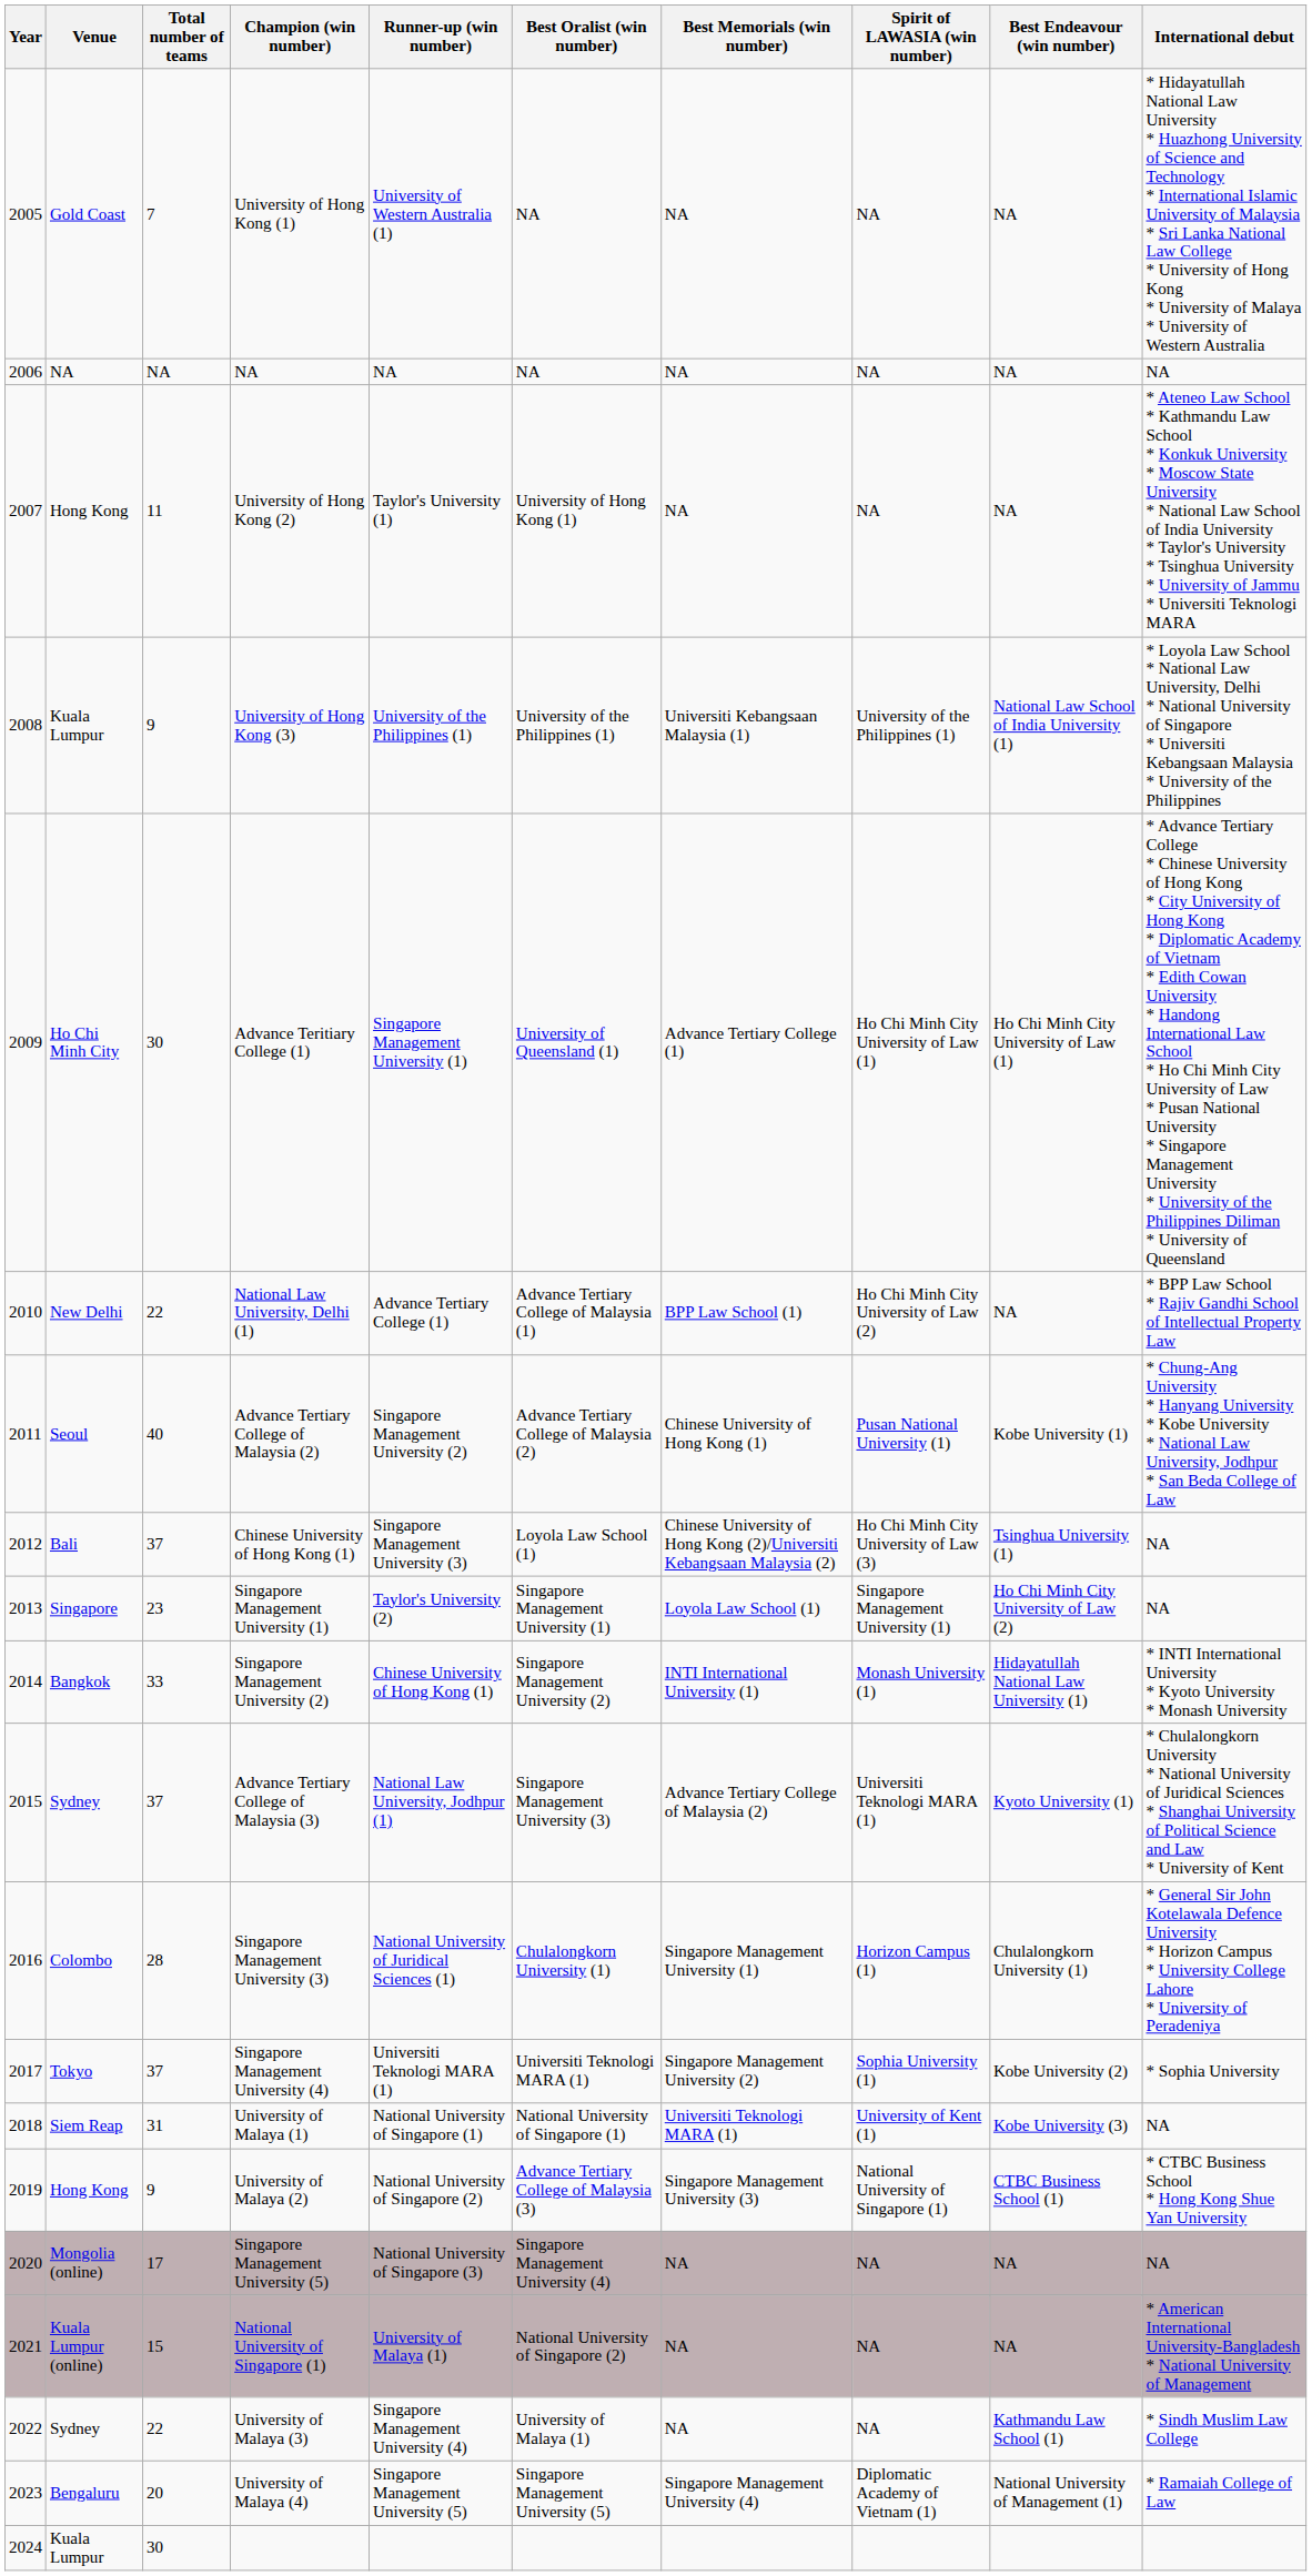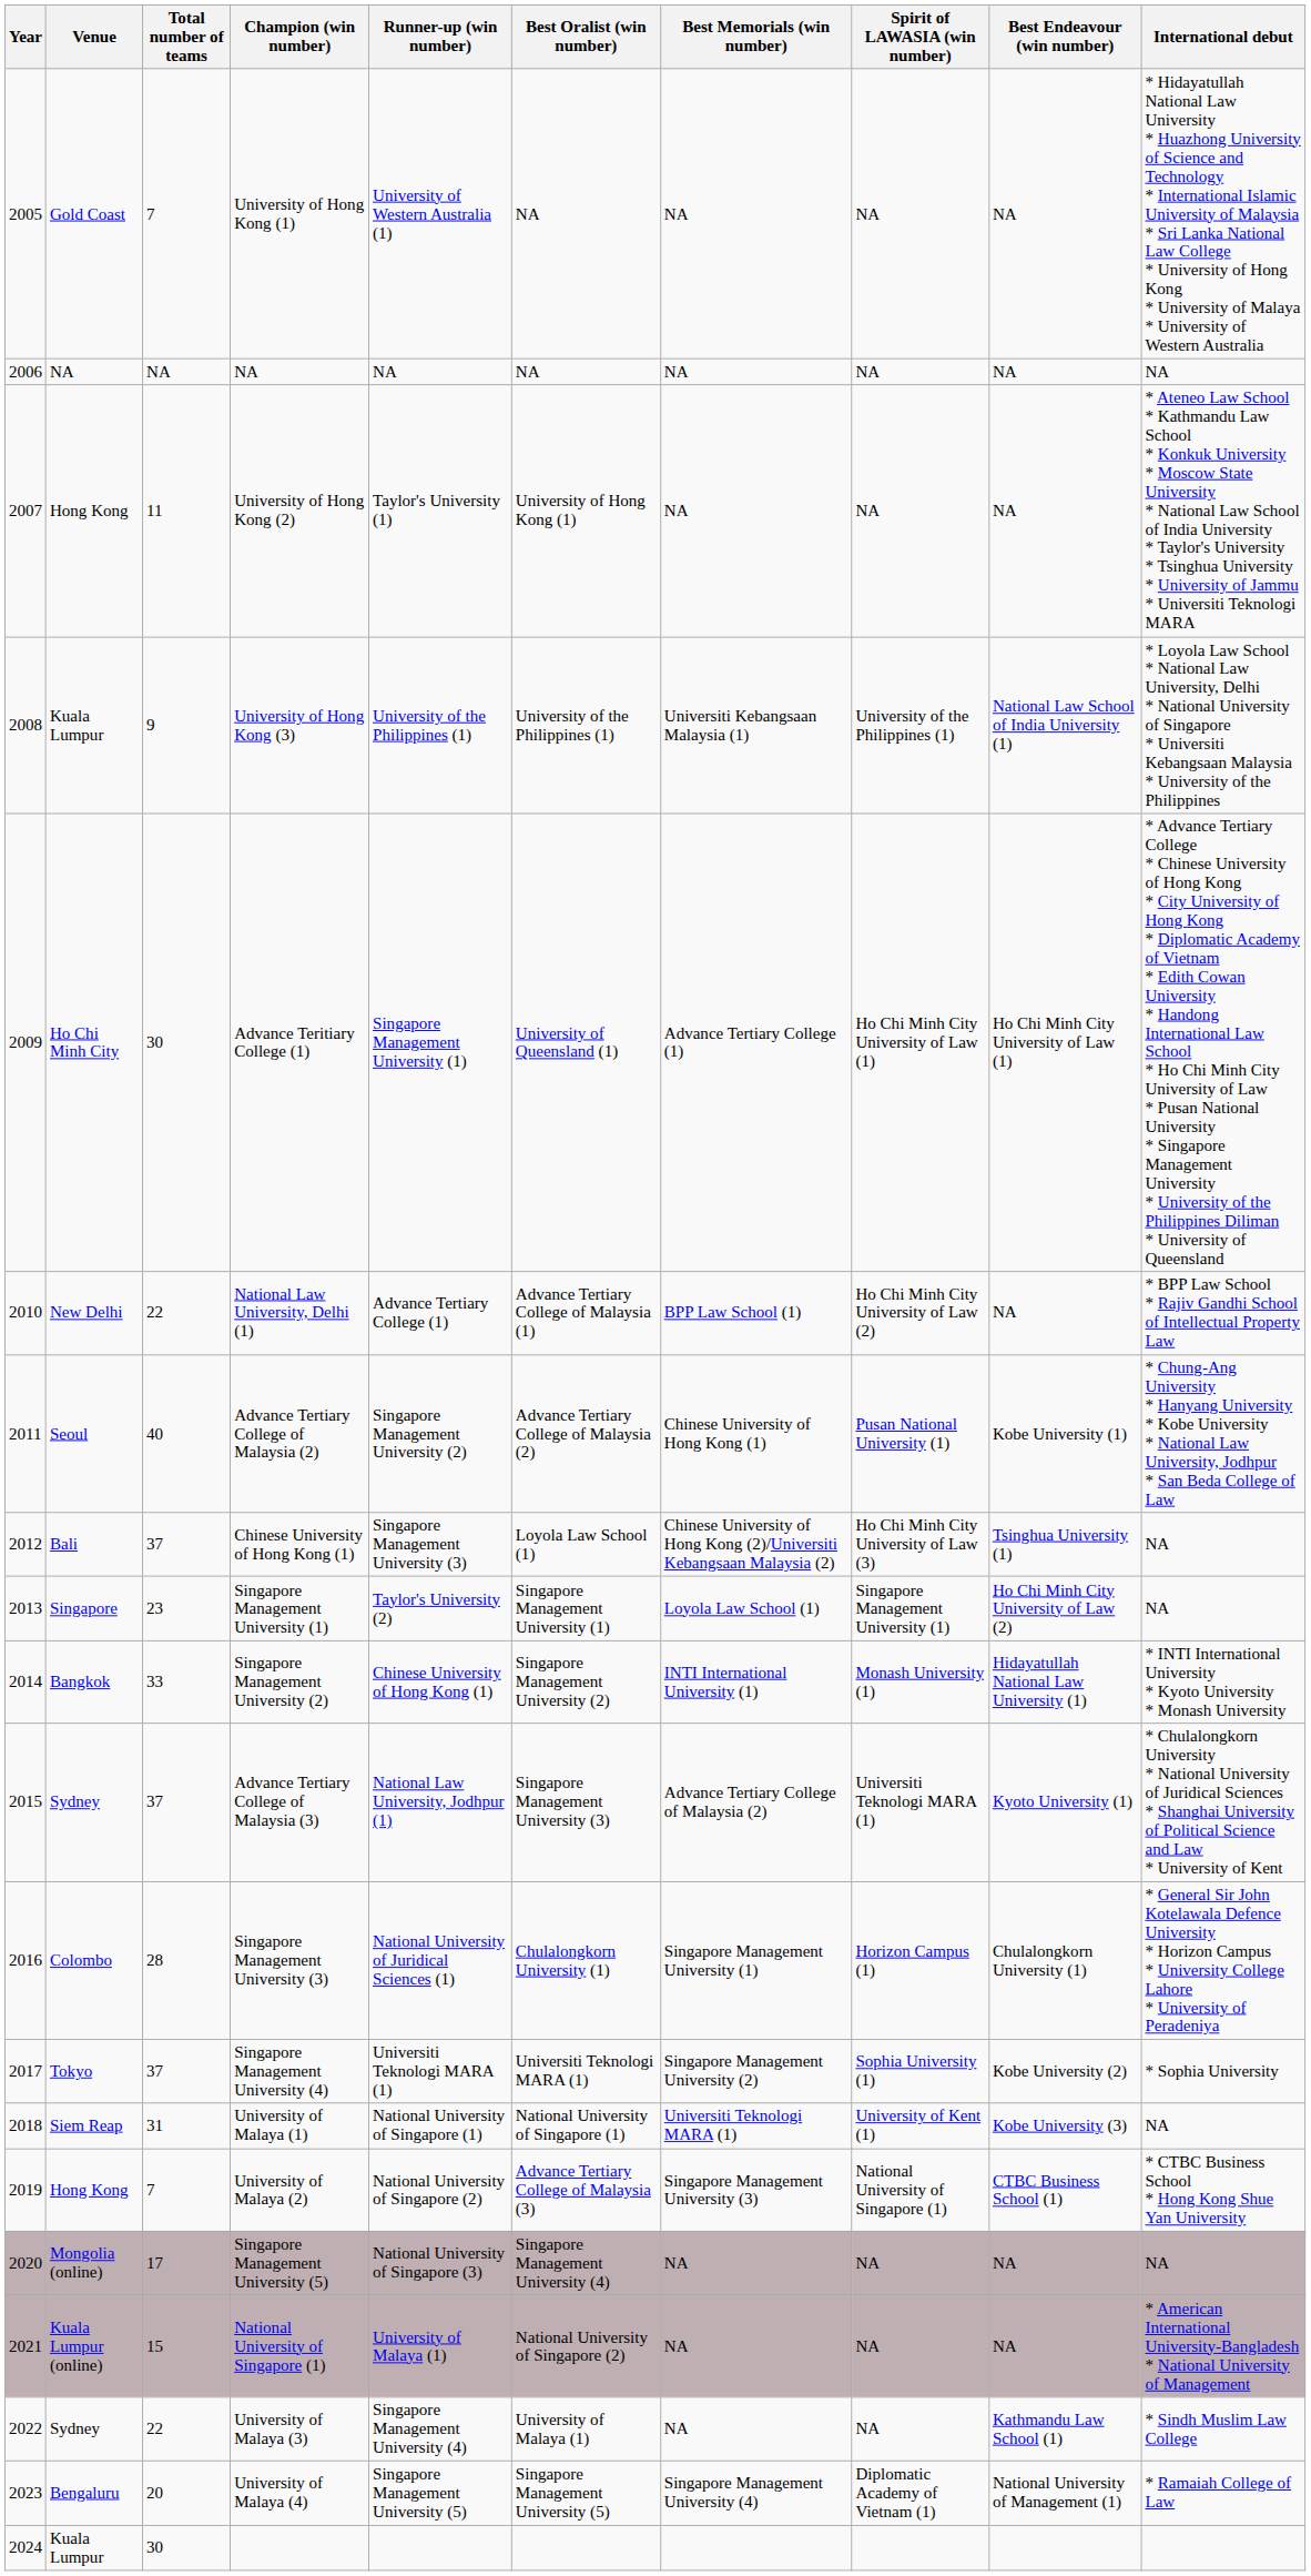 <table class="wikitable">
 <tr>
 <th>Year</th>
 <th>Venue</th>
 <th>Total number of teams</th>
 <th>Champion (win number)</th>
 <th>Runner-up (win number)</th>
 <th>Best Oralist (win number)</th>
 <th>Best Memorials (win number)</th>
 <th>Spirit of LAWASIA (win number)</th>
 <th>Best Endeavour (win number)</th>
 <th>International debut</th>
 </tr>
 <tr>
 <td>2005</td>
 <td><a href='#'>Gold Coast</a></td>
 <td>7</td>
 <td>University of Hong Kong (1)</td>
 <td><a href='#'>University of Western Australia</a> (1)</td>
 <td>NA</td>
 <td>NA</td>
 <td>NA</td>
 <td>NA</td>
 <td>* Hidayatullah National Law University <br> * <a href='#'>Huazhong University of Science and Technology</a> <br> * <a href='#'>International Islamic University of Malaysia</a> <br> * <a href='#'>Sri Lanka National Law College</a> <br> * University of Hong Kong <br> * University of Malaya <br> * University of Western Australia</td>
 </tr>
 <tr>
 <td>2006</td>
 <td>NA</td>
 <td>NA</td>
 <td>NA</td>
 <td>NA</td>
 <td>NA</td>
 <td>NA</td>
 <td>NA</td>
 <td>NA</td>
 <td>NA</td>
 </tr>
 <tr>
 <td>2007</td>
 <td>Hong Kong</td>
 <td>11</td>
 <td>University of Hong Kong (2)</td>
 <td>Taylor's University (1)</td>
 <td>University of Hong Kong (1)</td>
 <td>NA</td>
 <td>NA</td>
 <td>NA</td>
 <td>* <a href='#'>Ateneo Law School</a> <br> * Kathmandu Law School <br> * <a href='#'>Konkuk University</a> <br> * <a href='#'>Moscow State University</a> <br> * National Law School of India University <br> * Taylor's University <br> * Tsinghua University <br> * <a href='#'>University of Jammu</a> <br> * Universiti Teknologi MARA</td>
 </tr>
 <tr>
 <td>2008</td>
 <td>Kuala Lumpur</td>
 <td>9</td>
 <td><a href='#'>University of Hong Kong</a> (3)</td>
 <td><a href='#'>University of the Philippines</a> (1)</td>
 <td>University of the Philippines (1)</td>
 <td>Universiti Kebangsaan Malaysia (1)</td>
 <td>University of the Philippines (1)</td>
 <td><a href='#'>National Law School of India University</a> (1)</td>
 <td>* Loyola Law School <br> * National Law University, Delhi <br> * National University of Singapore <br> * Universiti Kebangsaan Malaysia <br> * University of the Philippines</td>
 </tr>
 <tr>
 <td>2009</td>
 <td><a href='#'>Ho Chi Minh City</a></td>
 <td>30</td>
 <td>Advance Teritiary College (1)</td>
 <td><a href='#'>Singapore Management University</a>  (1)</td>
 <td><a href='#'>University of Queensland</a> (1)</td>
 <td>Advance Tertiary College (1)</td>
 <td>Ho Chi Minh City University of Law (1)</td>
 <td>Ho Chi Minh City University of Law (1)</td>
 <td>* Advance Tertiary College <br> * Chinese University of Hong Kong <br> * <a href='#'>City University of Hong Kong</a> <br> * <a href='#'>Diplomatic Academy of Vietnam</a> <br> * <a href='#'>Edith Cowan University</a> <br> * <a href='#'>Handong International Law School</a> <br> * Ho Chi Minh City University of Law <br> * Pusan National University <br> * Singapore Management University <br> * <a href='#'>University of the Philippines Diliman</a> <br> * University of Queensland</td>
 </tr>
 <tr>
 <td>2010</td>
 <td><a href='#'>New Delhi</a></td>
 <td>22</td>
 <td><a href='#'>National Law University, Delhi</a> (1)</td>
 <td>Advance Tertiary College (1)</td>
 <td>Advance Tertiary College of Malaysia (1)</td>
 <td><a href='#'>BPP Law School</a> (1)</td>
 <td>Ho Chi Minh City University of Law (2)</td>
 <td>NA</td>
 <td>* BPP Law School <br> * <a href='#'>Rajiv Gandhi School of Intellectual Property Law</a></td>
 </tr>
 <tr>
 <td>2011</td>
 <td><a href='#'>Seoul</a></td>
 <td>40</td>
 <td>Advance Tertiary College of Malaysia (2)</td>
 <td>Singapore Management University (2)</td>
 <td>Advance Tertiary College of Malaysia (2)</td>
 <td>Chinese University of Hong Kong (1)</td>
 <td><a href='#'>Pusan National University</a> (1)</td>
 <td>Kobe University (1)</td>
 <td>* <a href='#'>Chung-Ang University</a> <br> * <a href='#'>Hanyang University</a> <br> * Kobe University <br> * <a href='#'>National Law University, Jodhpur</a> <br> * <a href='#'>San Beda College of Law</a></td>
 </tr>
 <tr>
 <td>2012</td>
 <td><a href='#'>Bali</a></td>
 <td>37</td>
 <td>Chinese University of Hong Kong (1)</td>
 <td>Singapore Management University (3)</td>
 <td>Loyola Law School (1)</td>
 <td>Chinese University of Hong Kong (2)/<a href='#'>Universiti Kebangsaan Malaysia</a> (2)</td>
 <td>Ho Chi Minh City University of Law (3)</td>
 <td><a href='#'>Tsinghua University</a> (1)</td>
 <td>NA</td>
 </tr>
 <tr>
 <td>2013</td>
 <td><a href='#'>Singapore</a></td>
 <td>23</td>
 <td>Singapore Management University (1)</td>
 <td><a href='#'>Taylor's University</a> (2)</td>
 <td>Singapore Management University (1)</td>
 <td><a href='#'>Loyola Law School</a> (1)</td>
 <td>Singapore Management University (1)</td>
 <td><a href='#'>Ho Chi Minh City University of Law</a> (2)</td>
 <td>NA</td>
 </tr>
 <tr>
 <td>2014</td>
 <td><a href='#'>Bangkok</a></td>
 <td>33</td>
 <td>Singapore Management University (2)</td>
 <td><a href='#'>Chinese University of Hong Kong</a> (1)</td>
 <td>Singapore Management University (2)</td>
 <td><a href='#'>INTI International University</a> (1)</td>
 <td><a href='#'>Monash University</a> (1)</td>
 <td><a href='#'>Hidayatullah National Law University</a> (1)</td>
 <td>* INTI International University <br> * Kyoto University <br> * Monash University</td>
 </tr>
 <tr>
 <td>2015</td>
 <td><a href='#'>Sydney</a></td>
 <td>37</td>
 <td>Advance Tertiary College of Malaysia (3)</td>
 <td><a href='#'>National Law University, Jodhpur (1)</a></td>
 <td>Singapore Management University (3)</td>
 <td>Advance Tertiary College of Malaysia (2)</td>
 <td>Universiti Teknologi MARA (1)</td>
 <td><a href='#'>Kyoto University</a> (1)</td>
 <td>* Chulalongkorn University <br> * National University of Juridical Sciences <br> * <a href='#'>Shanghai University of Political Science and Law</a> <br> * University of Kent</td>
 </tr>
 <tr>
 <td>2016</td>
 <td><a href='#'>Colombo</a></td>
 <td>28</td>
 <td>Singapore Management University (3)</td>
 <td><a href='#'>National University of Juridical Sciences</a> (1)</td>
 <td><a href='#'>Chulalongkorn University</a> (1)</td>
 <td>Singapore Management University (1)</td>
 <td><a href='#'>Horizon Campus</a> (1)</td>
 <td>Chulalongkorn University (1)</td>
 <td>* <a href='#'>General Sir John Kotelawala Defence University</a> <br> * Horizon Campus <br> * <a href='#'>University College Lahore</a> <br> * <a href='#'>University of Peradeniya</a></td>
 </tr>
 <tr>
 <td>2017</td>
 <td><a href='#'>Tokyo</a></td>
 <td>37</td>
 <td>Singapore Management University (4)</td>
 <td>Universiti Teknologi MARA (1)</td>
 <td>Universiti Teknologi MARA (1)</td>
 <td>Singapore Management University (2)</td>
 <td><a href='#'>Sophia University</a> (1)</td>
 <td>Kobe University (2)</td>
 <td>* Sophia University</td>
 </tr>
 <tr>
 <td>2018</td>
 <td><a href='#'>Siem Reap</a></td>
 <td>31</td>
 <td>University of Malaya (1)</td>
 <td>National University of Singapore (1)</td>
 <td>National University of Singapore (1)</td>
 <td><a href='#'>Universiti Teknologi MARA</a> (1)</td>
 <td><a href='#'>University of Kent</a> (1)</td>
 <td><a href='#'>Kobe University</a> (3)</td>
 <td>NA</td>
 </tr>
 <tr>
 <td>2019</td>
 <td><a href='#'>Hong Kong</a></td>
-<td>9</td>
+<td>7</td>
 <td>University of Malaya (2)</td>
 <td>National University of Singapore (2)</td>
 <td><a href='#'>Advance Tertiary College of Malaysia</a> (3)</td>
 <td>Singapore Management University (3)</td>
 <td>National University of Singapore (1)</td>
 <td><a href='#'>CTBC Business School</a> (1)</td>
 <td>* CTBC Business School <br> * <a href='#'>Hong Kong Shue Yan University</a></td>
 </tr>
 <tr>
 </tr>
 <tr bgcolor=#BFAFB2>
 <td>2020</td>
 <td><a href='#'>Mongolia</a> (online)</td>
 <td>17</td>
 <td>Singapore Management University (5)</td>
 <td>National University of Singapore (3)</td>
 <td>Singapore Management University (4)</td>
 <td>NA</td>
 <td>NA</td>
 <td>NA</td>
 <td>NA</td>
 </tr>
 <tr>
 </tr>
 <tr bgcolor=#BFAFB2>
 <td>2021</td>
 <td><a href='#'>Kuala Lumpur</a> (online)</td>
 <td>15</td>
 <td><a href='#'>National University of Singapore</a> (1)</td>
 <td><a href='#'>University of Malaya</a> (1)</td>
 <td>National University of Singapore (2)</td>
 <td>NA</td>
 <td>NA</td>
 <td>NA</td>
 <td>* <a href='#'>American International University-Bangladesh</a> <br> * <a href='#'>National University of Management</a></td>
 </tr>
 <tr>
 <td>2022</td>
 <td>Sydney</td>
 <td>22</td>
 <td>University of Malaya (3)</td>
 <td>Singapore Management University (4)</td>
 <td>University of Malaya (1)</td>
 <td>NA</td>
 <td>NA</td>
 <td><a href='#'>Kathmandu Law School</a> (1)</td>
 <td>* <a href='#'>Sindh Muslim Law College</a></td>
 </tr>
 <tr>
 <td>2023</td>
 <td><a href='#'>Bengaluru</a></td>
 <td>20</td>
 <td>University of Malaya (4)</td>
 <td>Singapore Management University (5)</td>
 <td>Singapore Management University (5)</td>
 <td>Singapore Management University (4)</td>
 <td>Diplomatic Academy of Vietnam (1)</td>
 <td>National University of Management (1)</td>
 <td>* <a href='#'>Ramaiah College of Law</a></td>
 </tr>
 <tr>
 <td>2024</td>
 <td>Kuala Lumpur</td>
 <td>30</td>
 <td></td>
 <td></td>
 <td></td>
 <td></td>
 <td></td>
 <td></td>
 <td></td>
 </tr>
 </table>
